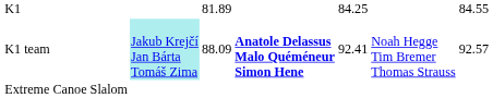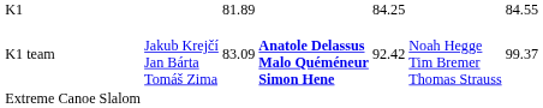 <table>
 <tr>
 <td>K1</td>
 <td></td>
 <td>81.89</td>
 <td></td>
 <td>84.25</td>
 <td></td>
 <td>84.55</td>
 </tr>
 <tr>
 <td>K1 team</td>
-<td style="background: paleturquoise;"><br><a href='#'>Jakub Krejčí</a><br><a href='#'>Jan Bárta</a><br><a href='#'>Tomáš Zima</a></td>
-<td>88.09</td>
+<td><br><a href='#'>Jakub Krejčí</a><br><a href='#'>Jan Bárta</a><br><a href='#'>Tomáš Zima</a></td>
+<td>83.09</td>
 <td><strong><br><a href='#'>Anatole Delassus</a><br><a href='#'>Malo Quéméneur</a><br><a href='#'>Simon Hene</a></strong></td>
-<td>92.41</td>
+<td>92.42</td>
 <td><br><a href='#'>Noah Hegge</a><br><a href='#'>Tim Bremer</a><br><a href='#'>Thomas Strauss</a></td>
-<td>92.57</td>
+<td>99.37</td>
 </tr>
 <tr>
 <td>Extreme Canoe Slalom</td>
 <td></td>
 <td></td>
 <td></td>
 <td></td>
 <td></td>
 <td></td>
 </tr>
 </table>
